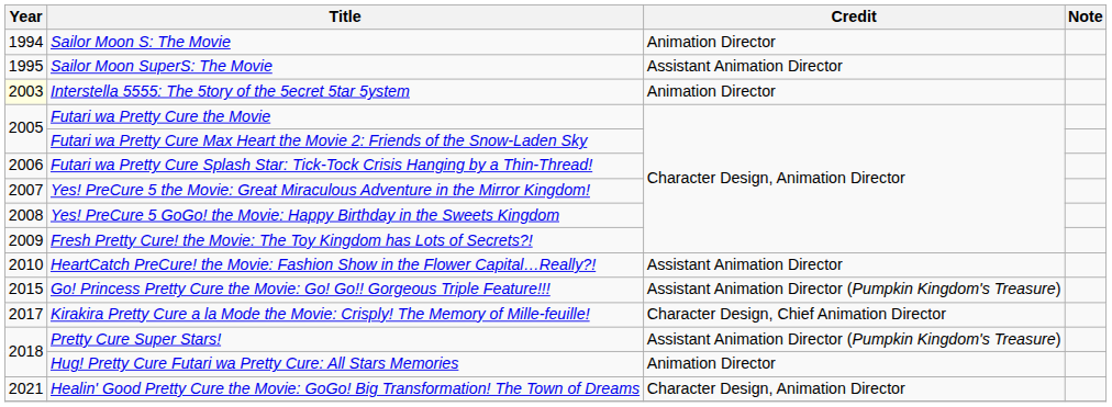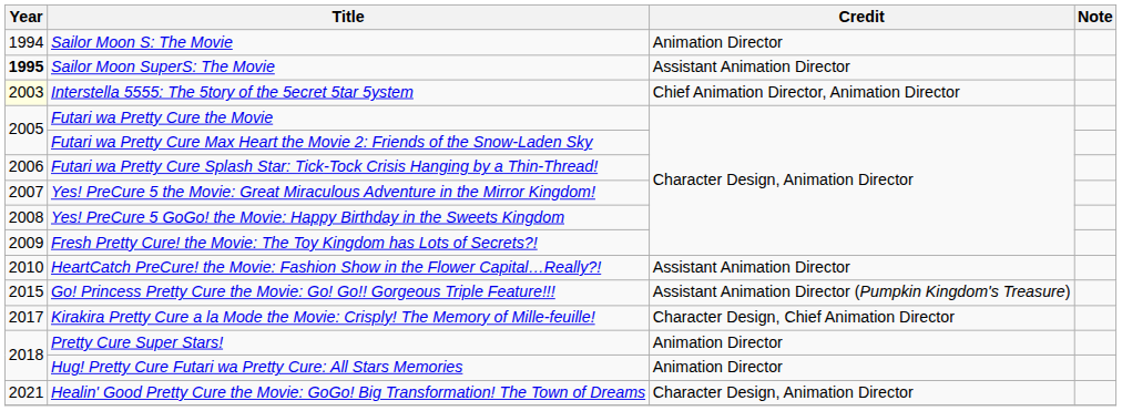 <table class="wikitable">
 <tr>
 <th>Year</th>
 <th>Title</th>
 <th>Credit</th>
 <th>Note</th>
 </tr>
 <tr>
 <td>1994</td>
 <td><em><a href='#'>Sailor Moon S: The Movie</a></em></td>
 <td>Animation Director</td>
 <td></td>
 </tr>
 <tr>
-<td>1995</td>
+<td><strong>1995</strong></td>
 <td><em><a href='#'>Sailor Moon SuperS: The Movie</a></em></td>
 <td>Assistant Animation Director</td>
 <td></td>
 </tr>
 <tr>
 <td style="background: lightyellow;">2003</td>
 <td><em><a href='#'>Interstella 5555: The 5tory of the 5ecret 5tar 5ystem</a></em></td>
-<td>Animation Director</td>
+<td>Chief Animation Director, Animation Director</td>
 <td></td>
 </tr>
 <tr>
 <td rowspan="2">2005</td>
 <td><em><a href='#'>Futari wa Pretty Cure the Movie</a></em></td>
 <td rowspan="6">Character Design, Animation Director</td>
 <td></td>
 </tr>
 <tr>
 <td><em><a href='#'>Futari wa Pretty Cure Max Heart the Movie 2: Friends of the Snow-Laden Sky</a></em></td>
 <td></td>
 </tr>
 <tr>
 <td>2006</td>
 <td><em><a href='#'>Futari wa Pretty Cure Splash Star: Tick-Tock Crisis Hanging by a Thin-Thread!</a></em></td>
 <td></td>
 </tr>
 <tr>
 <td>2007</td>
 <td><em><a href='#'>Yes! PreCure 5 the Movie: Great Miraculous Adventure in the Mirror Kingdom!</a></em></td>
 <td></td>
 </tr>
 <tr>
 <td>2008</td>
 <td><em><a href='#'>Yes! PreCure 5 GoGo! the Movie: Happy Birthday in the Sweets Kingdom</a></em></td>
 <td></td>
 </tr>
 <tr>
 <td>2009</td>
 <td><em><a href='#'>Fresh Pretty Cure! the Movie: The Toy Kingdom has Lots of Secrets?!</a></em></td>
 <td></td>
 </tr>
 <tr>
 <td>2010</td>
 <td><em><a href='#'>HeartCatch PreCure! the Movie: Fashion Show in the Flower Capital…Really?!</a></em></td>
 <td>Assistant Animation Director</td>
 <td></td>
 </tr>
 <tr>
 <td>2015</td>
 <td><em><a href='#'>Go! Princess Pretty Cure the Movie: Go! Go!! Gorgeous Triple Feature!!!</a></em></td>
 <td>Assistant Animation Director (<em>Pumpkin Kingdom's Treasure</em>)</td>
 <td></td>
 </tr>
 <tr>
 <td>2017</td>
 <td><em><a href='#'>Kirakira Pretty Cure a la Mode the Movie: Crisply! The Memory of Mille-feuille!</a></em></td>
 <td>Character Design, Chief Animation Director</td>
 <td></td>
 </tr>
 <tr>
 <td rowspan="2">2018</td>
 <td><em><a href='#'>Pretty Cure Super Stars!</a></em></td>
-<td>Assistant Animation Director (<em>Pumpkin Kingdom's Treasure</em>)</td>
+<td>Animation Director</td>
 <td></td>
 </tr>
 <tr>
 <td><em><a href='#'>Hug! Pretty Cure Futari wa Pretty Cure: All Stars Memories</a></em></td>
 <td>Animation Director</td>
 <td></td>
 </tr>
 <tr>
 <td>2021</td>
 <td><em><a href='#'>Healin' Good Pretty Cure the Movie: GoGo! Big Transformation! The Town of Dreams</a></em></td>
 <td>Character Design, Animation Director</td>
 <td></td>
 </tr>
 <tr>
 </tr>
 </table>
